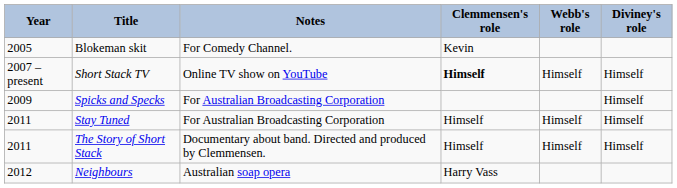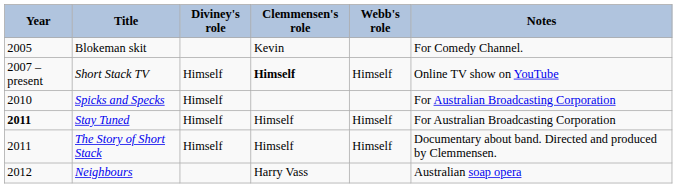 <table class="wikitable">
 <tr style="background:#ccc; text-align:center;">
 <th style="background:#b0c4de;">Year</th>
 <th style="background:#b0c4de;">Title</th>
-<th style="background:#b0c4de;">Notes</th>
+<th style="background:#b0c4de;">Diviney's role</th>
 <th style="background:#b0c4de;">Clemmensen's role</th>
 <th style="background:#b0c4de;">Webb's role</th>
-<th style="background:#b0c4de;">Diviney's role</th>
+<th style="background:#b0c4de;">Notes</th>
 </tr>
 <tr>
 <td>2005</td>
 <td>Blokeman skit</td>
-<td>For Comedy Channel.</td>
+<td></td>
 <td>Kevin</td>
 <td></td>
-<td></td>
+<td>For Comedy Channel.</td>
 </tr>
 <tr>
 <td>2007 – present</td>
 <td><em>Short Stack TV</em></td>
-<td>Online TV show on <a href='#'>YouTube</a></td>
+<td>Himself</td>
 <td><strong>Himself</strong></td>
 <td>Himself</td>
-<td>Himself</td>
+<td>Online TV show on <a href='#'>YouTube</a></td>
 </tr>
 <tr>
-<td>2009</td>
+<td>2010</td>
 <td><em><a href='#'>Spicks and Specks</a></em></td>
-<td>For <a href='#'>Australian Broadcasting Corporation</a></td>
+<td>Himself</td>
 <td></td>
 <td></td>
-<td>Himself</td>
+<td>For <a href='#'>Australian Broadcasting Corporation</a></td>
 </tr>
 <tr>
-<td>2011</td>
+<td><strong>2011</strong></td>
 <td><em><a href='#'>Stay Tuned</a></em></td>
-<td>For Australian Broadcasting Corporation</td>
 <td>Himself</td>
 <td>Himself</td>
 <td>Himself</td>
+<td>For Australian Broadcasting Corporation</td>
 </tr>
 <tr>
 <td>2011</td>
 <td><em><a href='#'>The Story of Short Stack</a></em></td>
-<td>Documentary about band. Directed and produced by Clemmensen.</td>
 <td>Himself</td>
 <td>Himself</td>
 <td>Himself</td>
+<td>Documentary about band. Directed and produced by Clemmensen.</td>
 </tr>
 <tr>
 <td>2012</td>
 <td><em><a href='#'>Neighbours</a></em></td>
-<td>Australian <a href='#'>soap opera</a></td>
+<td></td>
 <td>Harry Vass</td>
 <td></td>
-<td></td>
+<td>Australian <a href='#'>soap opera</a></td>
 </tr>
 </table>
